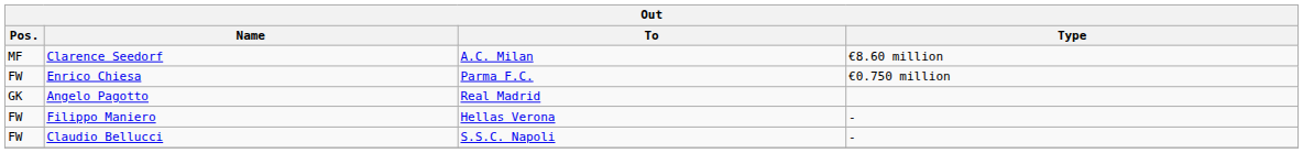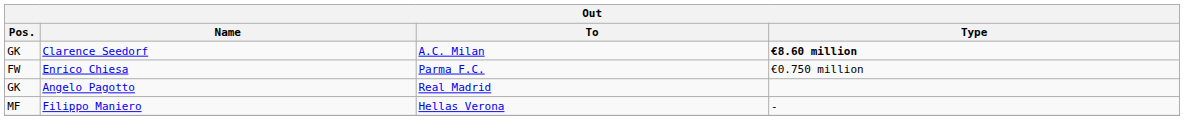 <table class="wikitable" style="font-size:90%;width:99%;">
 <tr>
 <th colspan="4">Out</th>
 </tr>
 <tr>
 <th width=3%>Pos.</th>
 <th width=32%>Name</th>
 <th width=30%>To</th>
 <th width=35%>Type</th>
 </tr>
 <tr>
-<td>MF</td>
+<td>GK</td>
 <td><a href='#'>Clarence Seedorf</a></td>
 <td><a href='#'>A.C. Milan</a></td>
-<td>€8.60 million</td>
+<td><strong>€8.60 million</strong></td>
 </tr>
 <tr>
 <td>FW</td>
 <td><a href='#'>Enrico Chiesa</a></td>
 <td><a href='#'>Parma F.C.</a></td>
 <td>€0.750 million</td>
 </tr>
 <tr>
 <td>GK</td>
 <td><a href='#'>Angelo Pagotto</a></td>
 <td><a href='#'>Real Madrid</a></td>
 <td></td>
 </tr>
 <tr>
-<td>FW</td>
+<td>MF</td>
 <td><a href='#'>Filippo Maniero</a></td>
 <td><a href='#'>Hellas Verona</a></td>
 <td>-</td>
 </tr>
 <tr>
-<td>FW</td>
-<td><a href='#'>Claudio Bellucci</a></td>
-<td><a href='#'>S.S.C. Napoli</a></td>
-<td>-</td>
-</tr>
-<tr>
 </tr>
 </table>
